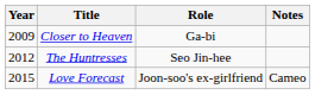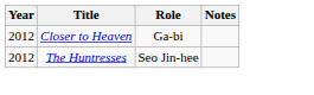 <table class="wikitable" style="text-align:center;">
 <tr>
 <th>Year</th>
 <th>Title</th>
 <th>Role</th>
 <th class="unsortable">Notes</th>
 </tr>
 <tr>
-<td>2009</td>
+<td>2012</td>
 <td><em><a href='#'>Closer to Heaven</a></em></td>
 <td>Ga-bi</td>
 <td></td>
 </tr>
 <tr>
 <td>2012</td>
 <td><em><a href='#'>The Huntresses</a></em></td>
 <td>Seo Jin-hee</td>
 <td></td>
 </tr>
-<tr>
-<td>2015</td>
-<td><em><a href='#'>Love Forecast</a></em></td>
-<td>Joon-soo's ex-girlfriend</td>
-<td>Cameo</td>
-</tr>
 </table>
